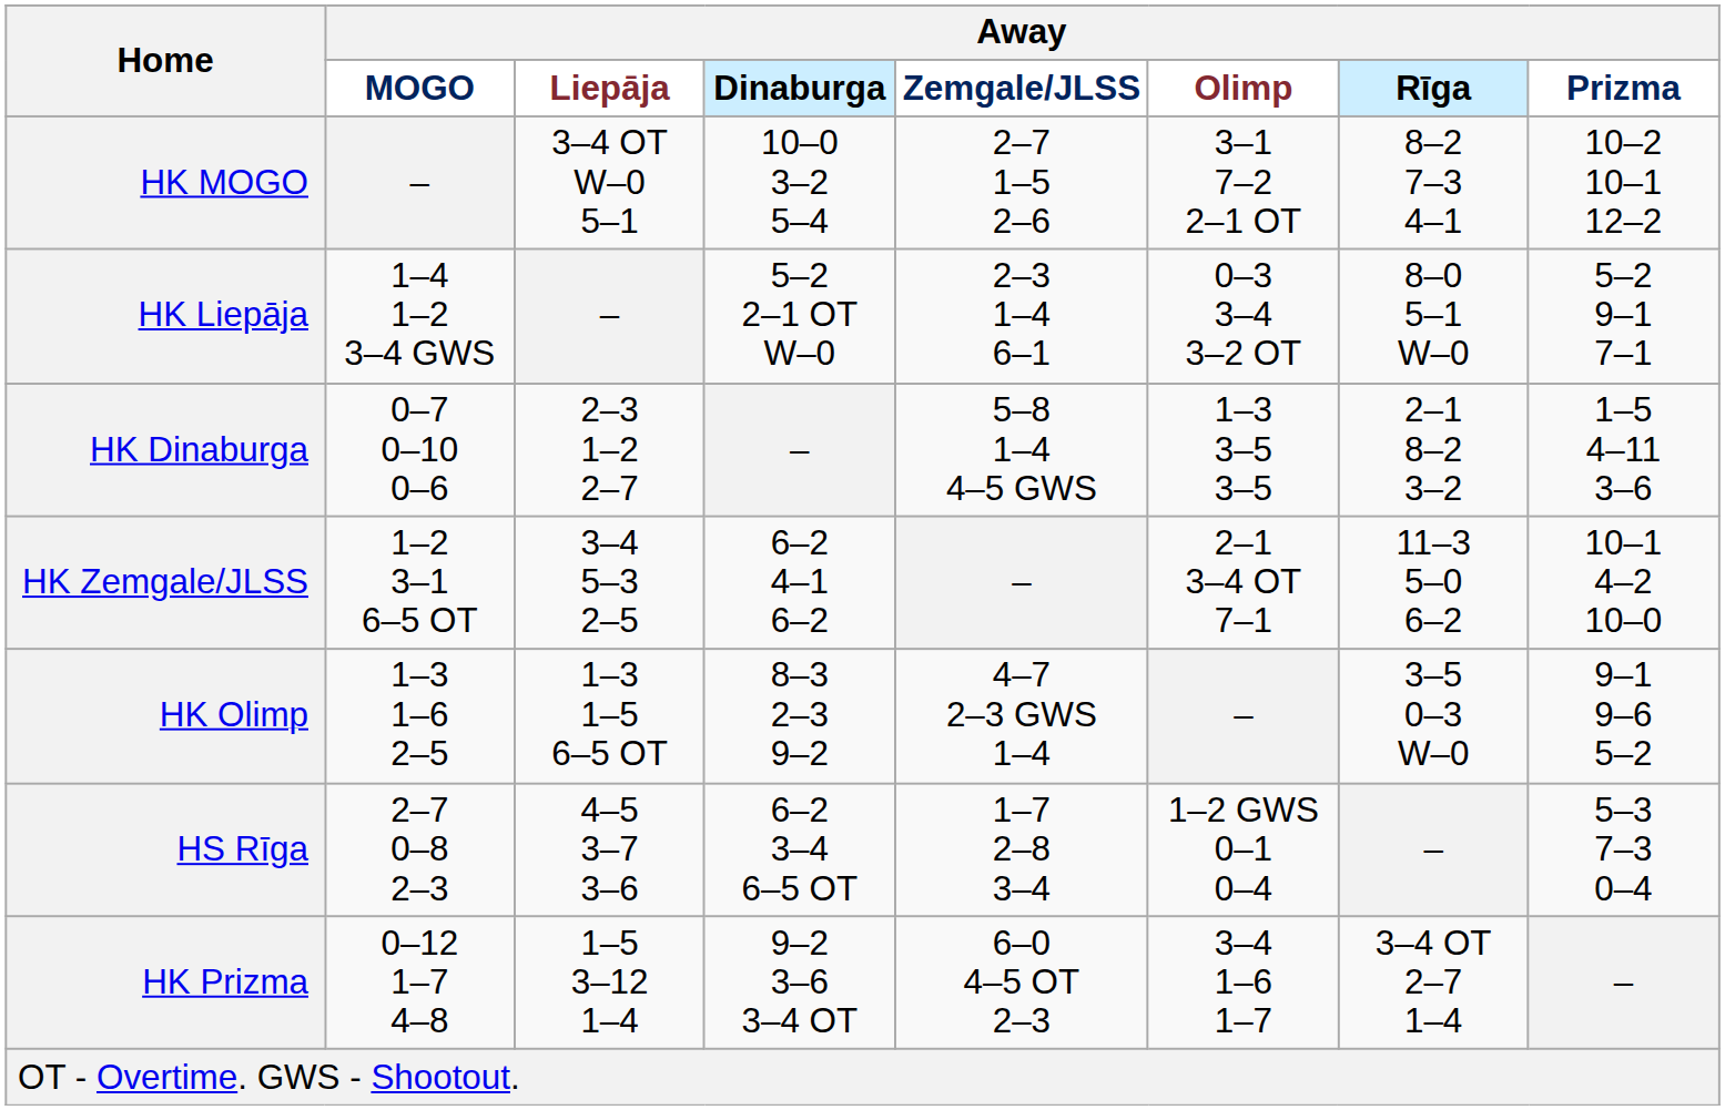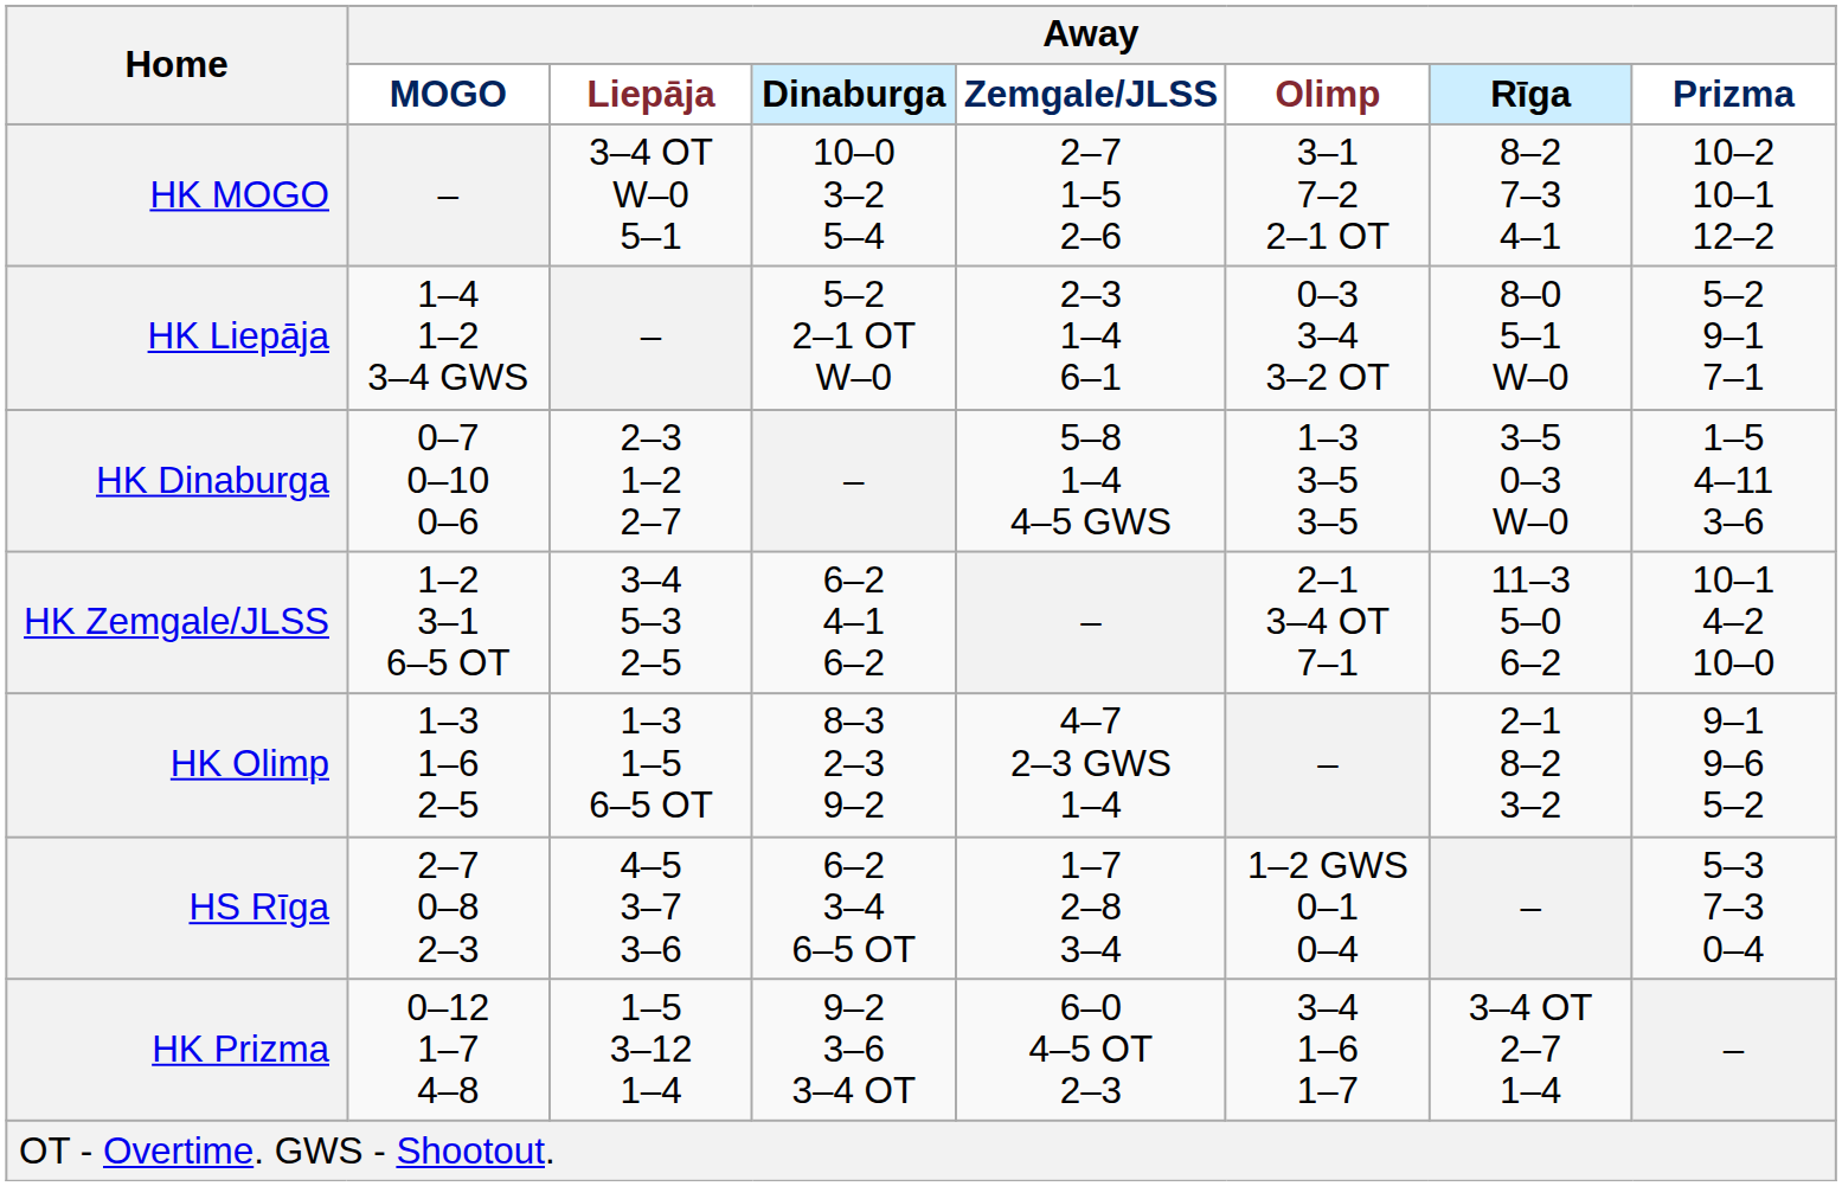 <table class="wikitable" style="margin-left:1em; text-align:center;">
 <tr>
 <th rowspan="2">Home</th>
 <th colspan="7">Away</th>
 </tr>
 <tr>
 <th style="width:80px; background:white; color:#00245D;">MOGO</th>
 <th style="width:80px; background:white; color:#832831;">Liepāja</th>
 <th style="width:80px; background:#CCEEFF; color:black;">Dinaburga</th>
 <th style="width:80px; background:white; color:#00245D;">Zemgale/JLSS</th>
 <th style="width:80px; background:white; color:#832831;">Olimp</th>
 <th style="width:80px; background:#CCEEFF; color:black;">Rīga</th>
 <th style="width:80px; background:white; color:#00245D;">Prizma</th>
 </tr>
 <tr>
 <td style="text-align:right; padding-left:7px; padding-right:7px; background:#F2F2F2;"><a href='#'>HK MOGO</a></td>
 <td style="background:#F2F2F2;">–</td>
 <td>3–4 OT<br>W–0<br>5–1</td>
 <td>10–0<br>3–2<br>5–4</td>
 <td>2–7<br>1–5<br>2–6</td>
 <td>3–1<br>7–2<br>2–1 OT</td>
 <td>8–2<br>7–3<br>4–1</td>
 <td>10–2<br>10–1<br>12–2</td>
 </tr>
 <tr>
 <td style="text-align:right; padding-left:7px; padding-right:7px; background:#F2F2F2;"><a href='#'>HK Liepāja</a></td>
 <td>1–4<br>1–2<br>3–4 GWS</td>
 <td style="background:#F2F2F2;">–</td>
 <td>5–2<br>2–1 OT<br>W–0</td>
 <td>2–3<br>1–4<br>6–1</td>
 <td>0–3<br>3–4<br>3–2 OT</td>
 <td>8–0<br>5–1<br>W–0</td>
 <td>5–2<br>9–1<br>7–1</td>
 </tr>
 <tr>
 <td style="text-align:right; padding-left:7px; padding-right:7px; background:#F2F2F2;"><a href='#'>HK Dinaburga</a></td>
 <td>0–7<br>0–10<br>0–6</td>
 <td>2–3<br>1–2<br>2–7</td>
 <td style="background:#F2F2F2;">–</td>
 <td>5–8<br>1–4<br>4–5 GWS</td>
 <td>1–3<br>3–5<br>3–5</td>
-<td>2–1<br>8–2<br>3–2</td>
+<td>3–5<br>0–3<br>W–0</td>
 <td>1–5<br>4–11<br>3–6</td>
 </tr>
 <tr>
 <td style="text-align:right; padding-left:7px; padding-right:7px; background:#F2F2F2;"><a href='#'>HK Zemgale/JLSS</a></td>
 <td>1–2<br>3–1<br>6–5 OT</td>
 <td>3–4<br>5–3<br>2–5</td>
 <td>6–2<br>4–1<br>6–2</td>
 <td style="background:#F2F2F2;">–</td>
 <td>2–1<br>3–4 OT<br>7–1</td>
 <td>11–3<br>5–0<br>6–2</td>
 <td>10–1<br>4–2<br>10–0</td>
 </tr>
 <tr>
 <td style="text-align:right; padding-left:7px; padding-right:7px; background:#F2F2F2;"><a href='#'>HK Olimp</a></td>
 <td>1–3<br>1–6<br>2–5</td>
 <td>1–3<br>1–5<br>6–5 OT</td>
 <td>8–3<br>2–3<br>9–2</td>
 <td>4–7<br>2–3 GWS<br>1–4</td>
 <td style="background:#F2F2F2;">–</td>
-<td>3–5<br>0–3<br>W–0</td>
+<td>2–1<br>8–2<br>3–2</td>
 <td>9–1<br>9–6<br>5–2</td>
 </tr>
 <tr>
 <td style="text-align:right; padding-left:7px; padding-right:7px; background:#F2F2F2;"><a href='#'>HS Rīga</a></td>
 <td>2–7<br>0–8<br>2–3</td>
 <td>4–5<br>3–7<br>3–6</td>
 <td>6–2<br>3–4<br>6–5 OT</td>
 <td>1–7<br>2–8<br>3–4</td>
 <td>1–2 GWS<br>0–1<br>0–4</td>
 <td style="background:#F2F2F2;">–</td>
 <td>5–3<br>7–3<br>0–4</td>
 </tr>
 <tr>
 <td style="text-align:right; padding-left:7px; padding-right:7px; background:#F2F2F2;"><a href='#'>HK Prizma</a></td>
 <td>0–12<br>1–7<br>4–8</td>
 <td>1–5<br>3–12<br>1–4</td>
 <td>9–2<br>3–6<br>3–4 OT</td>
 <td>6–0<br>4–5 OT<br>2–3</td>
 <td>3–4<br>1–6<br>1–7</td>
 <td>3–4 OT<br>2–7<br>1–4</td>
 <td style="background:#F2F2F2;">–</td>
 </tr>
 <tr>
 <td colspan="11" style="text-align:left; padding-left:5px; background:#F2F2F2;">OT - <a href='#'>Overtime</a>. GWS - <a href='#'>Shootout</a>.</td>
 </tr>
 </table>
